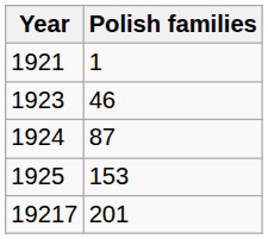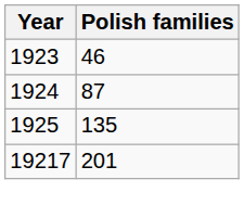 <table class="wikitable">
 <tr>
 <th>Year</th>
 <th>Polish families</th>
-</tr>
-<tr>
-<td>1921</td>
-<td>1</td>
 </tr>
 <tr>
 <td>1923</td>
 <td>46</td>
 </tr>
 <tr>
 <td>1924</td>
 <td>87</td>
 </tr>
 <tr>
 <td>1925</td>
-<td>153</td>
+<td>135</td>
 </tr>
 <tr>
 <td>19217</td>
 <td>201</td>
 </tr>
 </table>
